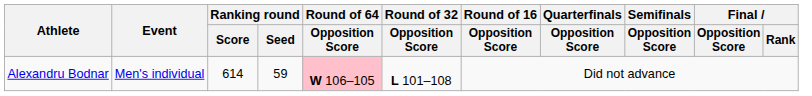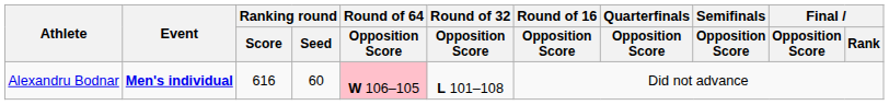 <table class="wikitable" style="font-size:90%">
 <tr>
 <th rowspan="2">Athlete</th>
 <th rowspan="2">Event</th>
 <th colspan="2">Ranking round</th>
 <th>Round of 64</th>
 <th>Round of 32</th>
 <th>Round of 16</th>
 <th>Quarterfinals</th>
 <th>Semifinals</th>
 <th colspan="2">Final / </th>
 </tr>
 <tr style="font-size:95%">
 <th>Score</th>
 <th>Seed</th>
 <th>Opposition<br>Score</th>
 <th>Opposition<br>Score</th>
 <th>Opposition<br>Score</th>
 <th>Opposition<br>Score</th>
 <th>Opposition<br>Score</th>
 <th>Opposition<br>Score</th>
 <th>Rank</th>
 </tr>
 <tr align=center>
 <td align=left><a href='#'>Alexandru Bodnar</a></td>
-<td align=left><a href='#'>Men's individual</a></td>
-<td>614</td>
-<td>59</td>
+<td align=left><strong><a href='#'>Men's individual</a></strong></td>
+<td>616</td>
+<td>60</td>
 <td style="background: pink;"><br><strong>W</strong> 106–105</td>
 <td><br><strong>L</strong> 101–108</td>
 <td colspan=5>Did not advance</td>
 </tr>
 </table>
